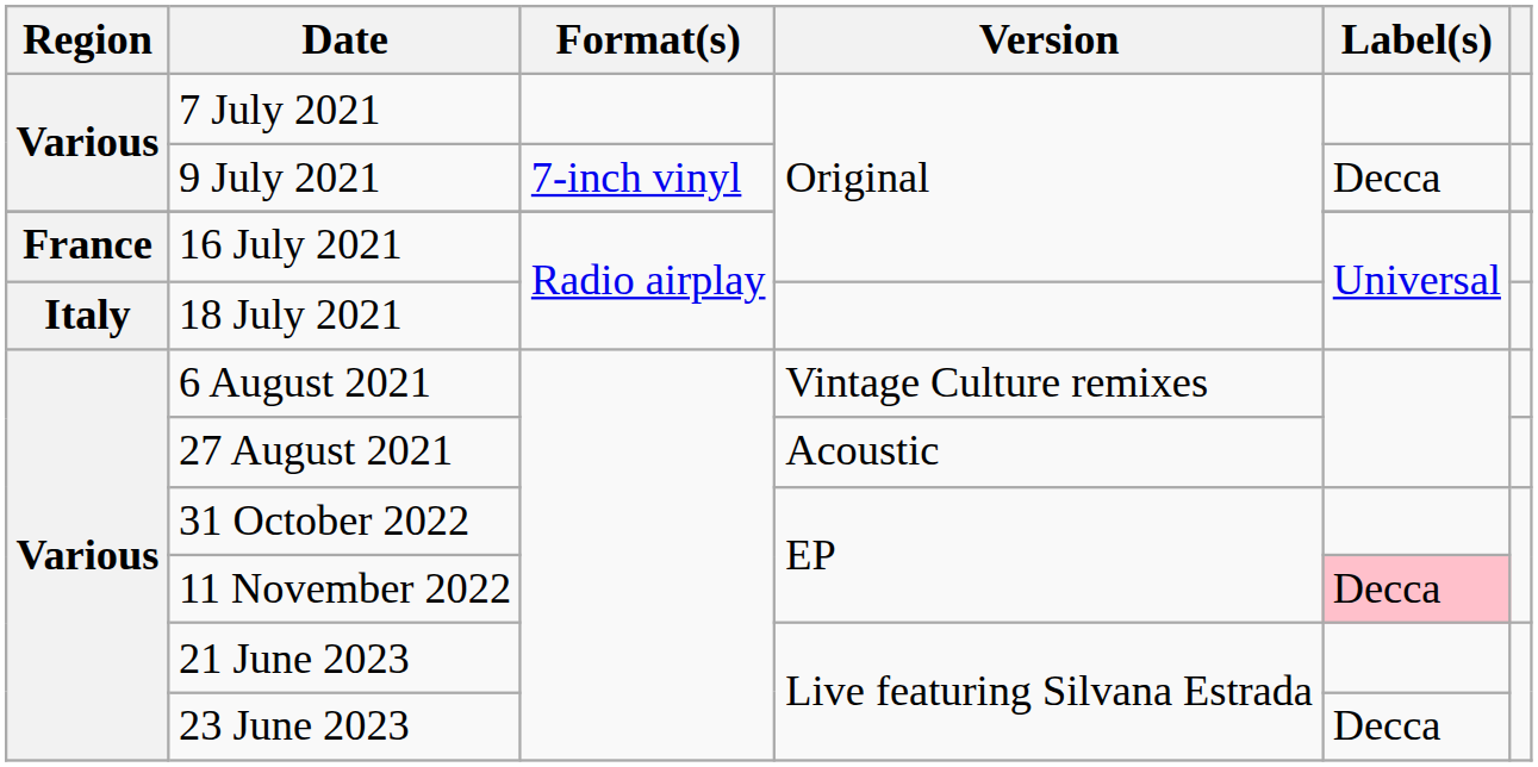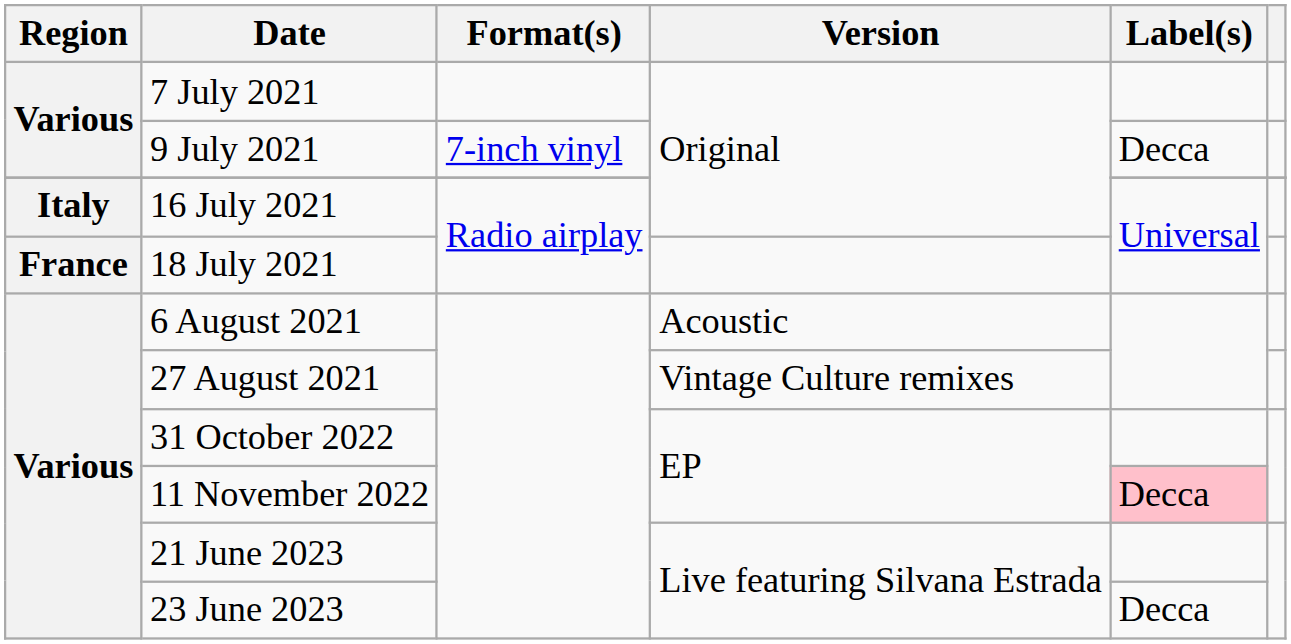 <table class="wikitable plainrowheaders">
 <tr>
 <th scope="col">Region</th>
 <th scope="col">Date</th>
 <th scope="col">Format(s)</th>
 <th scope="col">Version</th>
 <th scope="col">Label(s)</th>
 <th scope="col"></th>
 </tr>
 <tr>
 <th scope="row" rowspan="2">Various</th>
 <td>7 July 2021</td>
 <td></td>
 <td rowspan="4">Original</td>
 <td></td>
 <td style="text-align:center;"></td>
 </tr>
 <tr>
 <td>9 July 2021</td>
 <td><a href='#'>7-inch vinyl</a></td>
 <td>Decca</td>
 <td style="text-align:center;"></td>
 </tr>
 <tr>
 </tr>
 <tr>
-<th scope="row">France</th>
+<th scope="row">Italy</th>
 <td>16 July 2021</td>
 <td rowspan="2"><a href='#'>Radio airplay</a></td>
 <td rowspan="2"><a href='#'>Universal</a></td>
 <td style="text-align:center;"></td>
 </tr>
 <tr>
-<th scope="row">Italy</th>
+<th scope="row">France</th>
 <td>18 July 2021</td>
 <td style="text-align:center;"></td>
 </tr>
 <tr>
 <th scope="row" rowspan="6">Various</th>
 <td>6 August 2021</td>
 <td rowspan="6"></td>
-<td>Vintage Culture remixes</td>
+<td>Acoustic</td>
 <td rowspan="2"></td>
 <td style="text-align:center;"></td>
 </tr>
 <tr>
 <td>27 August 2021</td>
-<td>Acoustic</td>
+<td>Vintage Culture remixes</td>
 <td style="text-align:center;"></td>
 </tr>
 <tr>
 <td>31 October 2022</td>
 <td rowspan="2">EP</td>
 <td></td>
 <td rowspan="2" style="text-align:center;"></td>
 </tr>
 <tr>
 <td>11 November 2022</td>
 <td style="background: pink;">Decca</td>
 </tr>
 <tr>
 <td>21 June 2023</td>
 <td rowspan="2">Live featuring Silvana Estrada</td>
 <td></td>
 <td rowspan="2" style="text-align:center;"></td>
 </tr>
 <tr>
 <td>23 June 2023</td>
 <td>Decca</td>
 </tr>
 </table>
